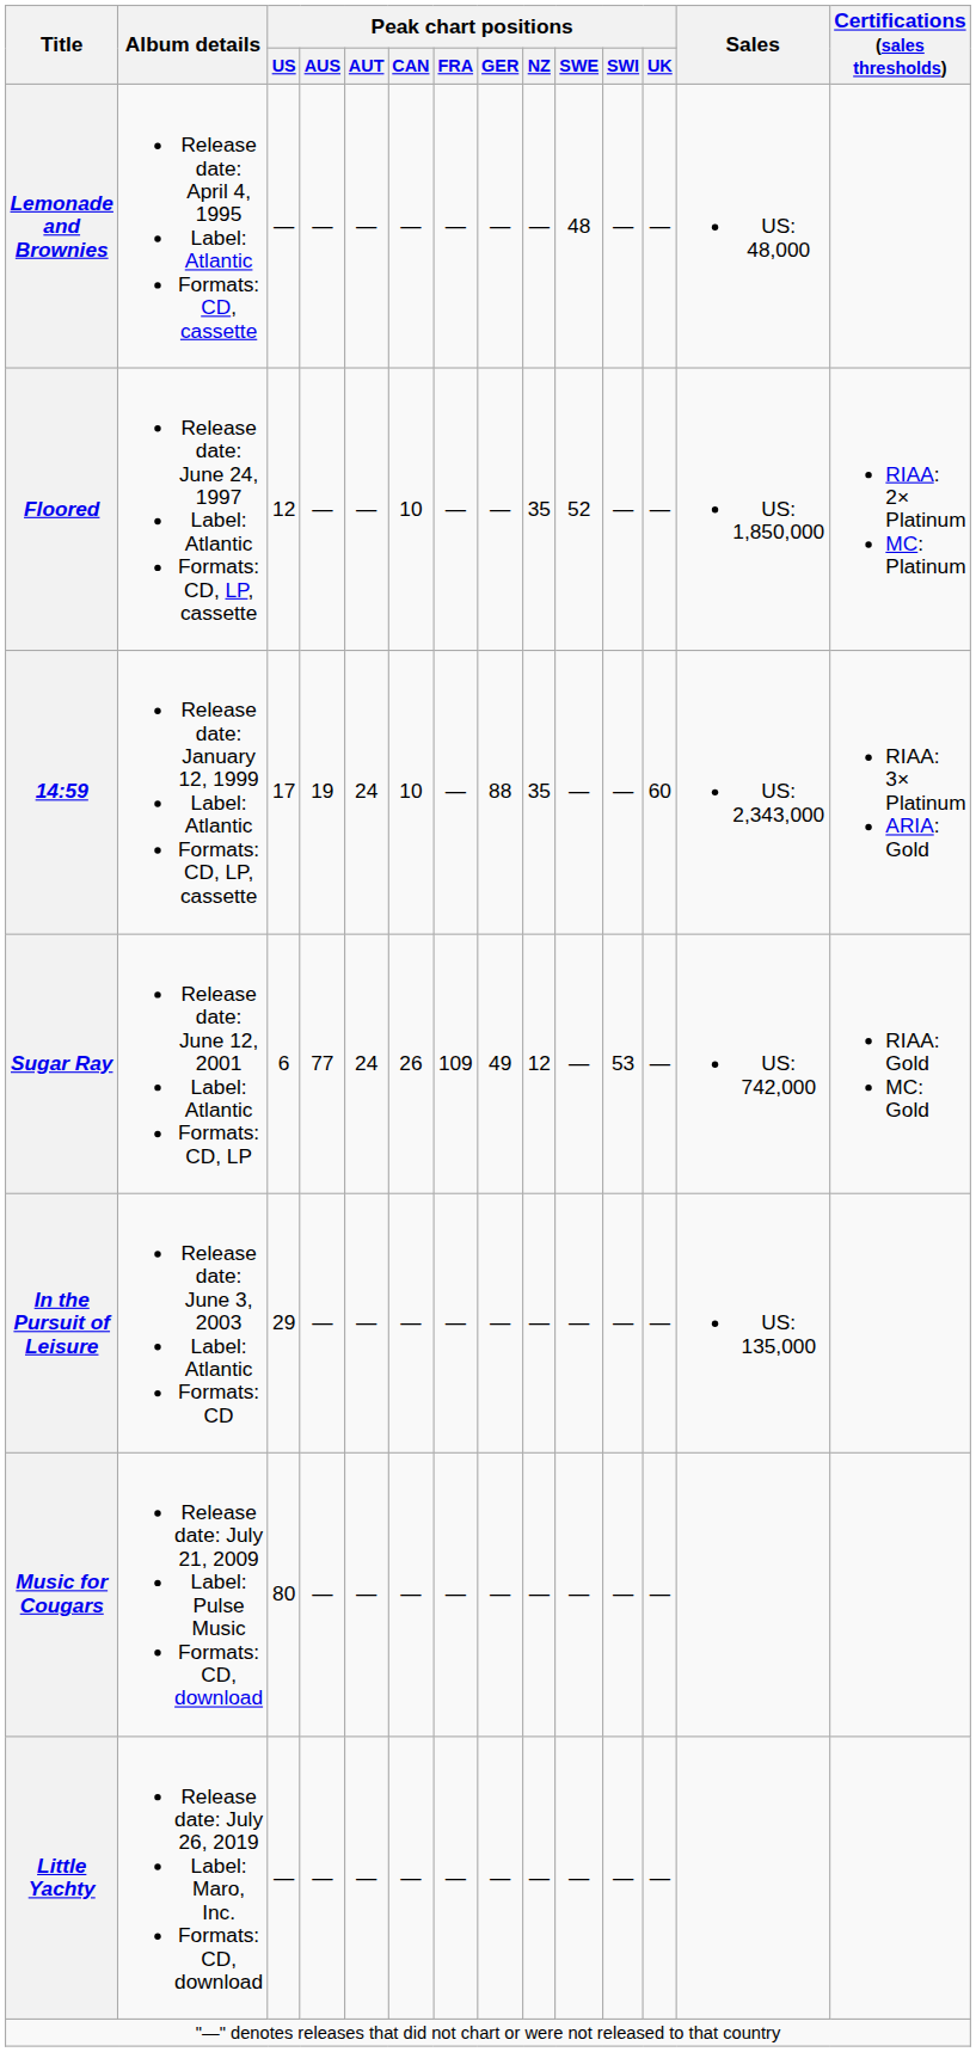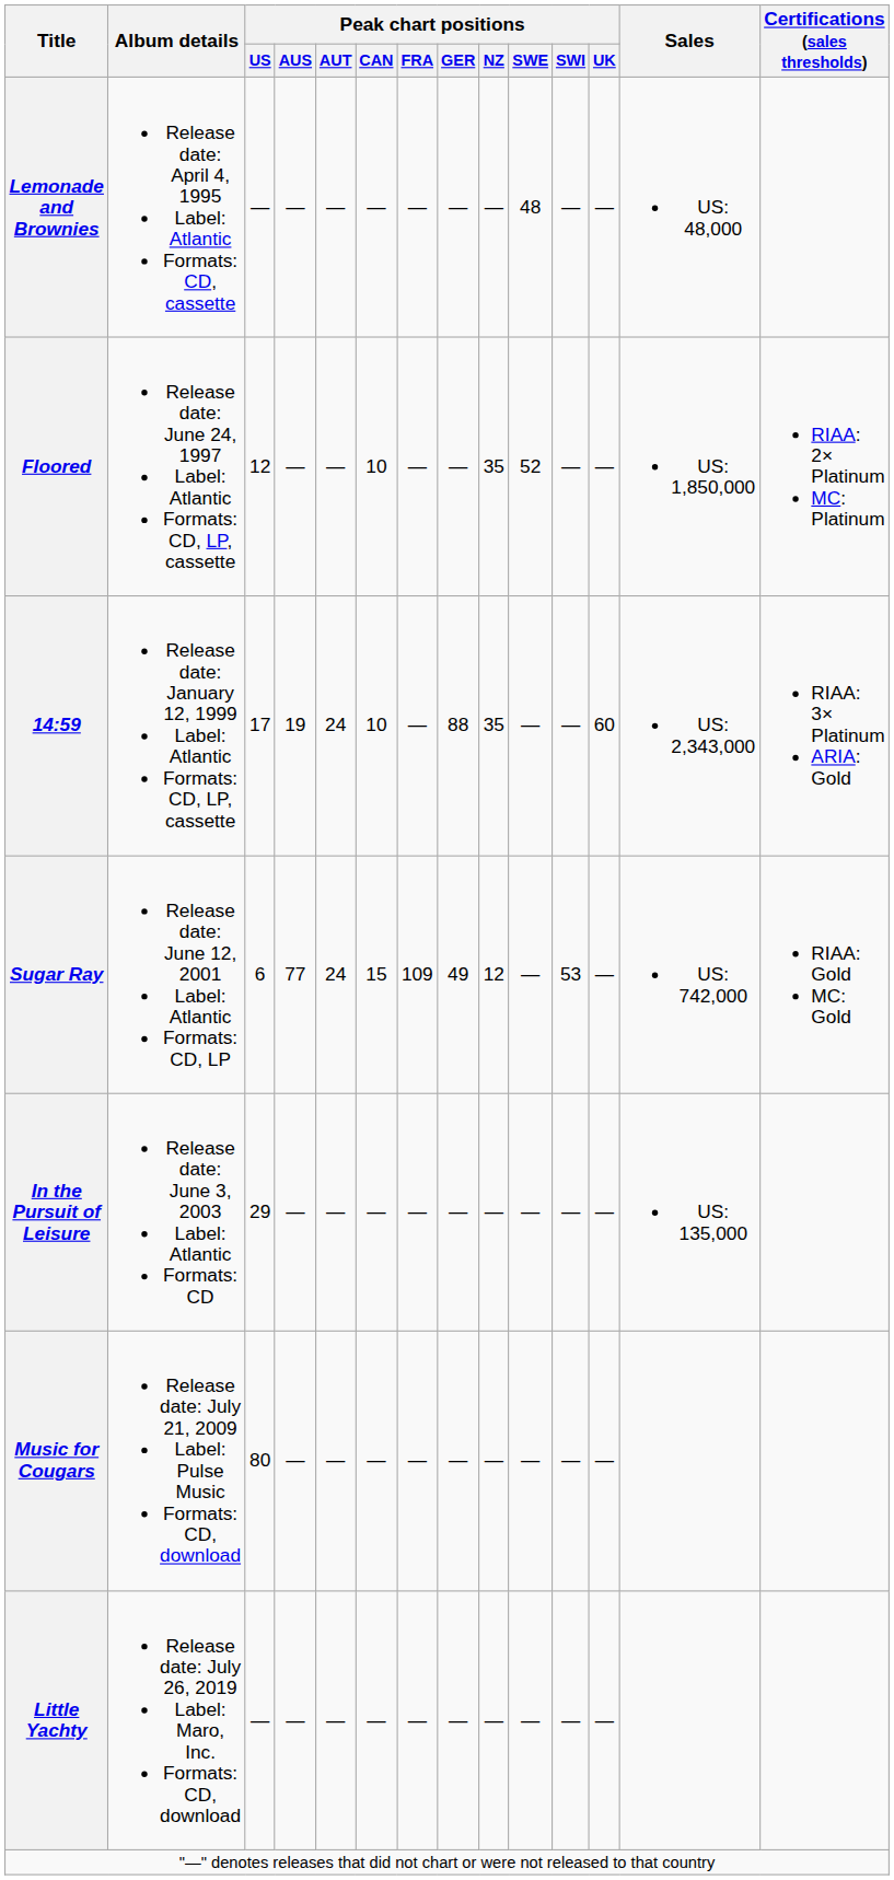 <table class="wikitable plainrowheaders" style="text-align:center;">
 <tr>
 <th rowspan="2" style="width:16em;">Title</th>
 <th rowspan="2" style="width:19em;">Album details</th>
 <th colspan="10">Peak chart positions</th>
 <th rowspan="2">Sales</th>
 <th rowspan="2" style="width:12em;"><a href='#'>Certifications</a><br><small>(<a href='#'>sales thresholds</a>)</small></th>
 </tr>
 <tr style="font-size:smaller;">
 <th width="35"><a href='#'>US</a><br></th>
 <th width="35"><a href='#'>AUS</a><br></th>
 <th width="35"><a href='#'>AUT</a><br></th>
 <th width="35"><a href='#'>CAN</a><br></th>
 <th width="35"><a href='#'>FRA</a><br></th>
 <th width="35"><a href='#'>GER</a><br></th>
 <th width="35"><a href='#'>NZ</a><br></th>
 <th width="35"><a href='#'>SWE</a><br></th>
 <th width="35"><a href='#'>SWI</a><br></th>
 <th width="35"><a href='#'>UK</a><br></th>
 </tr>
 <tr>
 <th scope="row"><em><a href='#'>Lemonade and Brownies</a></em></th>
 <td><br><ul><li>Release date: April 4, 1995</li><li>Label: <a href='#'>Atlantic</a></li><li>Formats: <a href='#'>CD</a>, <a href='#'>cassette</a></li></ul></td>
 <td>—</td>
 <td>—</td>
 <td>—</td>
 <td>—</td>
 <td>—</td>
 <td>—</td>
 <td>—</td>
 <td>48</td>
 <td>—</td>
 <td>—</td>
 <td><br><ul><li>US: 48,000</li></ul></td>
 <td></td>
 </tr>
 <tr>
 <th scope="row"><em><a href='#'>Floored</a></em></th>
 <td><br><ul><li>Release date: June 24, 1997</li><li>Label: Atlantic</li><li>Formats: CD, <a href='#'>LP</a>, cassette</li></ul></td>
 <td>12</td>
 <td>—</td>
 <td>—</td>
 <td>10</td>
 <td>—</td>
 <td>—</td>
 <td>35</td>
 <td>52</td>
 <td>—</td>
 <td>—</td>
 <td><br><ul><li>US: 1,850,000</li></ul></td>
 <td align="left"><br><ul><li><a href='#'>RIAA</a>: 2× Platinum</li><li><a href='#'>MC</a>: Platinum</li></ul></td>
 </tr>
 <tr>
 <th scope="row"><em><a href='#'>14:59</a></em></th>
 <td><br><ul><li>Release date: January 12, 1999</li><li>Label: Atlantic</li><li>Formats: CD, LP, cassette</li></ul></td>
 <td>17</td>
 <td>19</td>
 <td>24</td>
 <td>10</td>
 <td>—</td>
 <td>88</td>
 <td>35</td>
 <td>—</td>
 <td>—</td>
 <td>60</td>
 <td><br><ul><li>US: 2,343,000</li></ul></td>
 <td align="left"><br><ul><li>RIAA: 3× Platinum</li><li><a href='#'>ARIA</a>: Gold</li></ul></td>
 </tr>
 <tr>
 <th scope="row"><em><a href='#'>Sugar Ray</a></em></th>
 <td><br><ul><li>Release date: June 12, 2001</li><li>Label: Atlantic</li><li>Formats: CD, LP</li></ul></td>
 <td>6</td>
 <td>77</td>
 <td>24</td>
-<td>26</td>
+<td>15</td>
 <td>109</td>
 <td>49</td>
 <td>12</td>
 <td>—</td>
 <td>53</td>
 <td>—</td>
 <td><br><ul><li>US: 742,000</li></ul></td>
 <td align="left"><br><ul><li>RIAA: Gold</li><li>MC: Gold</li></ul></td>
 </tr>
 <tr>
 <th scope="row"><em><a href='#'>In the Pursuit of Leisure</a></em></th>
 <td><br><ul><li>Release date: June 3, 2003</li><li>Label: Atlantic</li><li>Formats: CD</li></ul></td>
 <td>29</td>
 <td>—</td>
 <td>—</td>
 <td>—</td>
 <td>—</td>
 <td>—</td>
 <td>—</td>
 <td>—</td>
 <td>—</td>
 <td>—</td>
 <td><br><ul><li>US: 135,000</li></ul></td>
 <td></td>
 </tr>
 <tr>
 <th scope="row"><em><a href='#'>Music for Cougars</a></em></th>
 <td><br><ul><li>Release date: July 21, 2009</li><li>Label: Pulse Music</li><li>Formats: CD, <a href='#'>download</a></li></ul></td>
 <td>80</td>
 <td>—</td>
 <td>—</td>
 <td>—</td>
 <td>—</td>
 <td>—</td>
 <td>—</td>
 <td>—</td>
 <td>—</td>
 <td>—</td>
 <td></td>
 <td></td>
 </tr>
 <tr>
 <th scope="row"><em><a href='#'>Little Yachty</a></em></th>
 <td><br><ul><li>Release date: July 26, 2019</li><li>Label: Maro, Inc.</li><li>Formats: CD, download</li></ul></td>
 <td>—</td>
 <td>—</td>
 <td>—</td>
 <td>—</td>
 <td>—</td>
 <td>—</td>
 <td>—</td>
 <td>—</td>
 <td>—</td>
 <td>—</td>
 <td></td>
 <td></td>
 </tr>
 <tr>
 <td colspan="21" style="font-size:85%">"—" denotes releases that did not chart or were not released to that country</td>
 </tr>
 </table>
